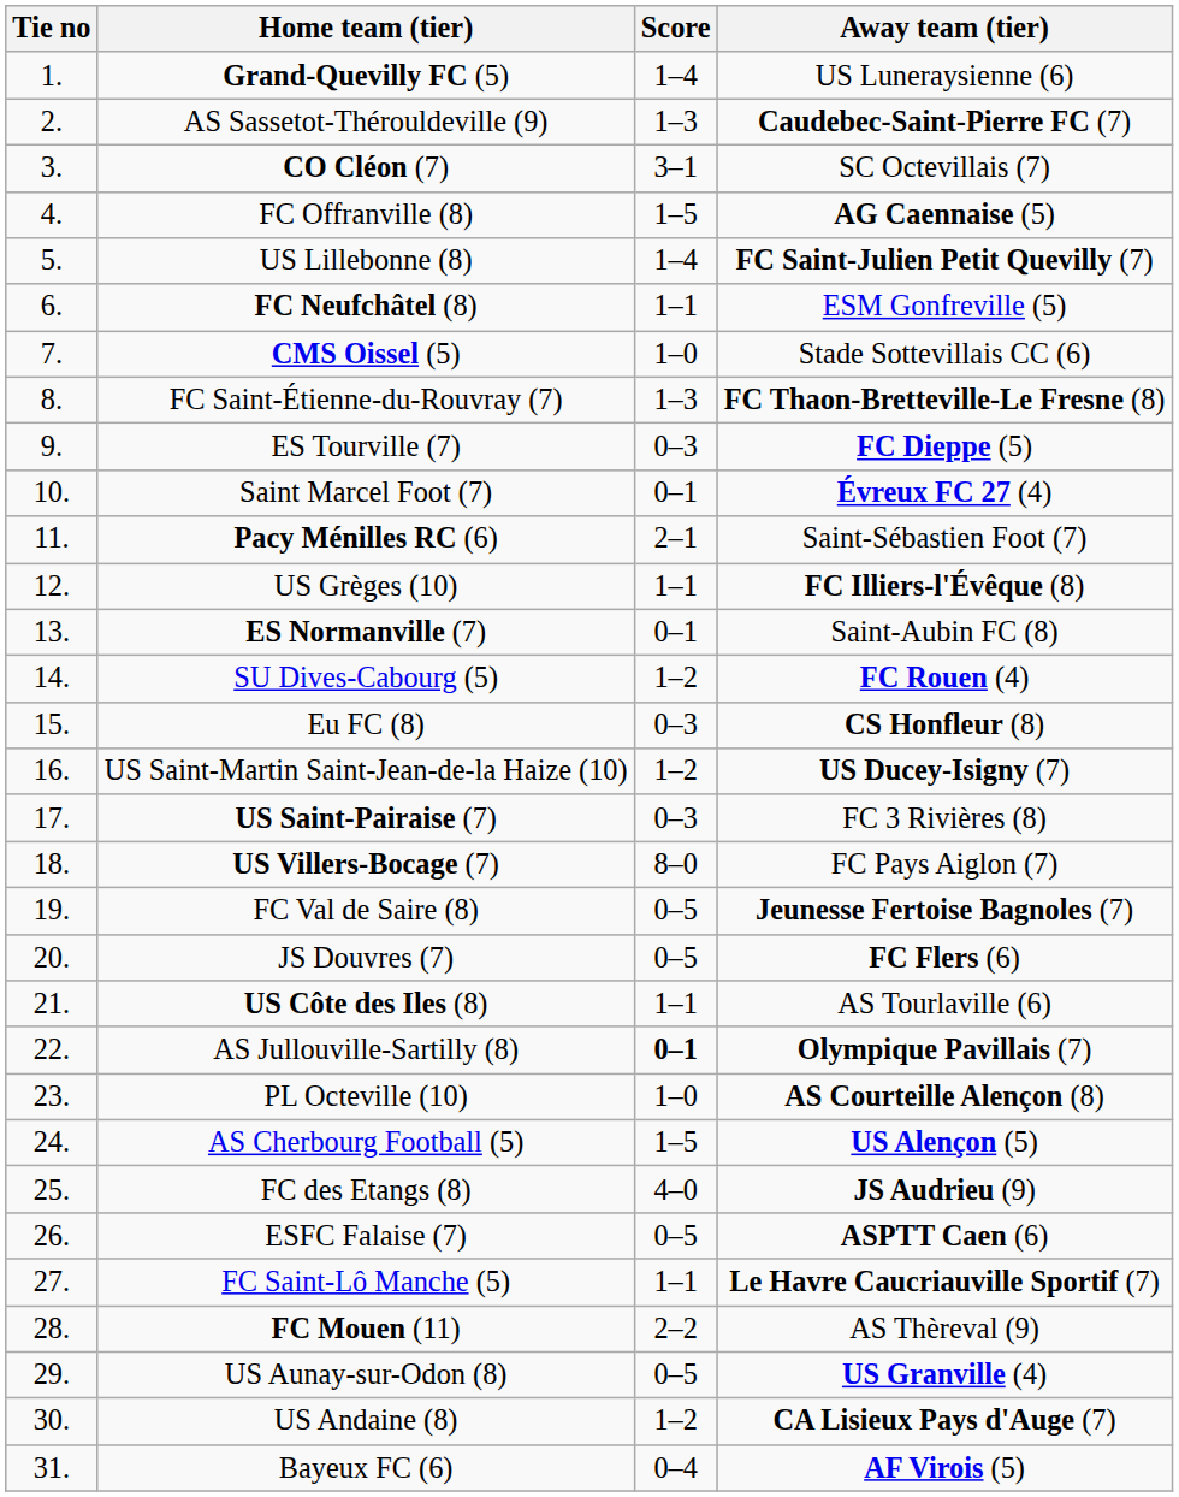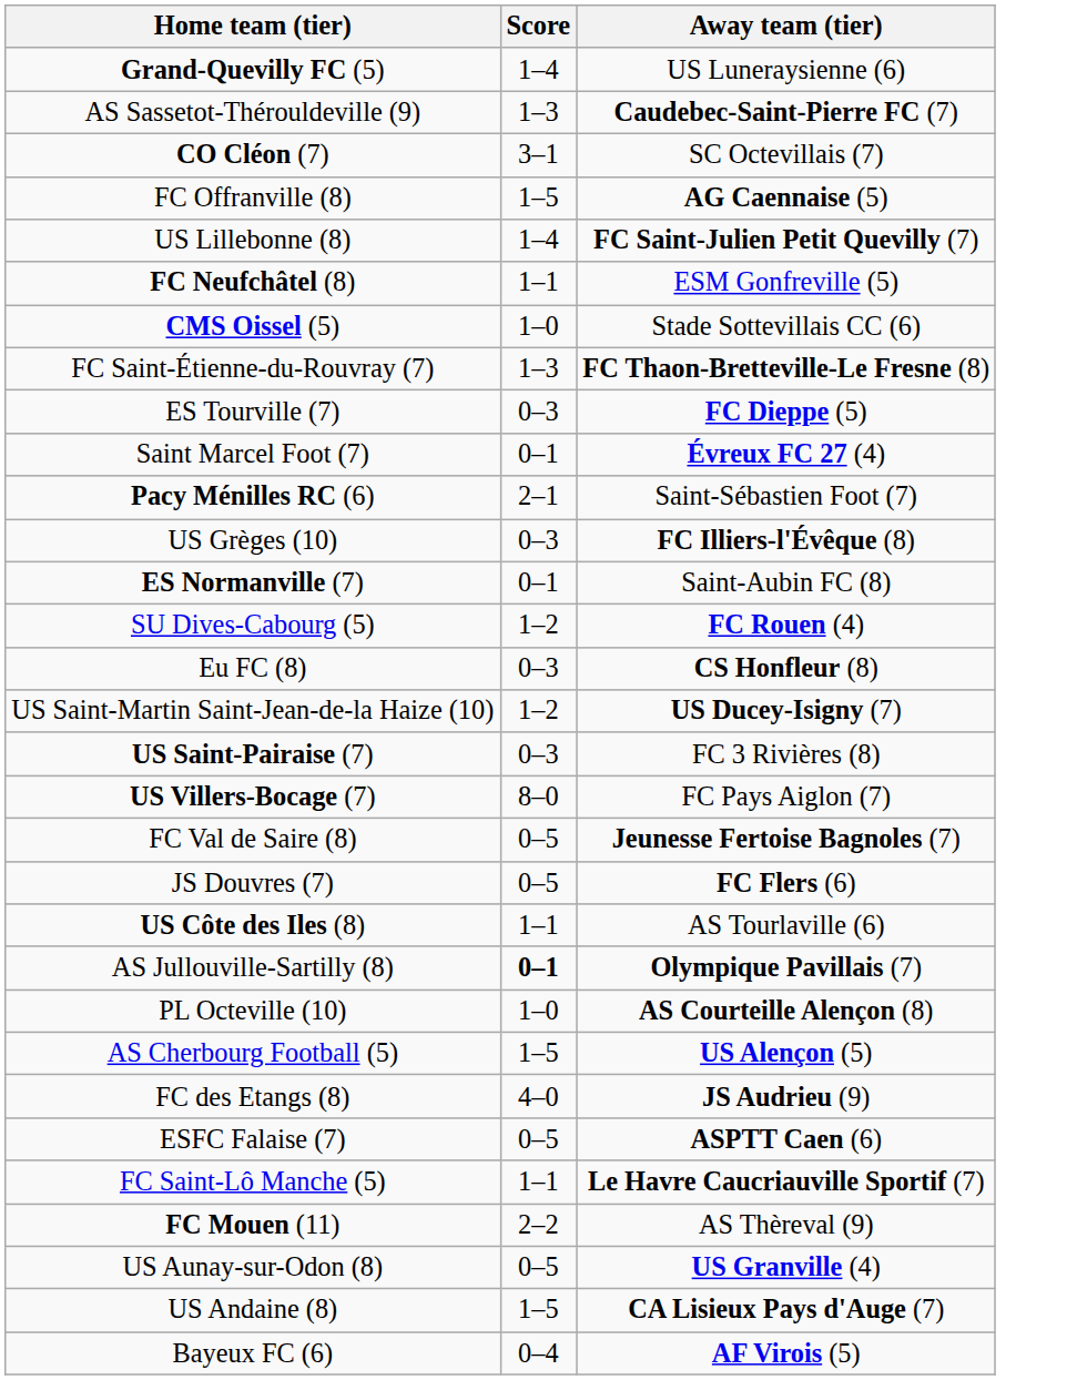 <table class="wikitable" style="text-align: center">
 <tr>
-<th>Tie no</th>
 <th>Home team (tier)</th>
 <th>Score</th>
 <th>Away team (tier)</th>
 </tr>
 <tr>
-<td>1.</td>
 <td><strong>Grand-Quevilly FC</strong> (5)</td>
 <td>1–4</td>
 <td>US Luneraysienne (6)</td>
 </tr>
 <tr>
-<td>2.</td>
 <td>AS Sassetot-Thérouldeville (9)</td>
 <td>1–3</td>
 <td><strong>Caudebec-Saint-Pierre FC</strong> (7)</td>
 </tr>
 <tr>
-<td>3.</td>
 <td><strong>CO Cléon</strong> (7)</td>
 <td>3–1</td>
 <td>SC Octevillais (7)</td>
 </tr>
 <tr>
-<td>4.</td>
 <td>FC Offranville (8)</td>
 <td>1–5</td>
 <td><strong>AG Caennaise</strong> (5)</td>
 </tr>
 <tr>
-<td>5.</td>
 <td>US Lillebonne (8)</td>
 <td>1–4</td>
 <td><strong>FC Saint-Julien Petit Quevilly</strong> (7)</td>
 </tr>
 <tr>
-<td>6.</td>
 <td><strong>FC Neufchâtel</strong> (8)</td>
 <td>1–1 </td>
 <td><a href='#'>ESM Gonfreville</a> (5)</td>
 </tr>
 <tr>
-<td>7.</td>
 <td><strong><a href='#'>CMS Oissel</a></strong> (5)</td>
 <td>1–0</td>
 <td>Stade Sottevillais CC (6)</td>
 </tr>
 <tr>
-<td>8.</td>
 <td>FC Saint-Étienne-du-Rouvray (7)</td>
 <td>1–3</td>
 <td><strong>FC Thaon-Bretteville-Le Fresne</strong> (8)</td>
 </tr>
 <tr>
-<td>9.</td>
 <td>ES Tourville (7)</td>
 <td>0–3</td>
 <td><strong><a href='#'>FC Dieppe</a></strong> (5)</td>
 </tr>
 <tr>
-<td>10.</td>
 <td>Saint Marcel Foot (7)</td>
 <td>0–1</td>
 <td><strong><a href='#'>Évreux FC 27</a></strong> (4)</td>
 </tr>
 <tr>
-<td>11.</td>
 <td><strong>Pacy Ménilles RC</strong> (6)</td>
 <td>2–1</td>
 <td>Saint-Sébastien Foot (7)</td>
 </tr>
 <tr>
-<td>12.</td>
 <td>US Grèges (10)</td>
-<td>1–1 </td>
+<td>0–3</td>
 <td><strong>FC Illiers-l'Évêque</strong> (8)</td>
 </tr>
 <tr>
-<td>13.</td>
 <td><strong>ES Normanville</strong> (7)</td>
 <td>0–1</td>
 <td>Saint-Aubin FC (8)</td>
 </tr>
 <tr>
-<td>14.</td>
 <td><a href='#'>SU Dives-Cabourg</a> (5)</td>
 <td>1–2</td>
 <td><strong><a href='#'>FC Rouen</a></strong> (4)</td>
 </tr>
 <tr>
-<td>15.</td>
 <td>Eu FC (8)</td>
 <td>0–3</td>
 <td><strong>CS Honfleur</strong> (8)</td>
 </tr>
 <tr>
-<td>16.</td>
 <td>US Saint-Martin Saint-Jean-de-la Haize (10)</td>
 <td>1–2</td>
 <td><strong>US Ducey-Isigny</strong> (7)</td>
 </tr>
 <tr>
-<td>17.</td>
 <td><strong>US Saint-Pairaise</strong> (7)</td>
 <td>0–3</td>
 <td>FC 3 Rivières (8)</td>
 </tr>
 <tr>
-<td>18.</td>
 <td><strong>US Villers-Bocage</strong> (7)</td>
 <td>8–0</td>
 <td>FC Pays Aiglon (7)</td>
 </tr>
 <tr>
-<td>19.</td>
 <td>FC Val de Saire (8)</td>
 <td>0–5</td>
 <td><strong>Jeunesse Fertoise Bagnoles</strong> (7)</td>
 </tr>
 <tr>
-<td>20.</td>
 <td>JS Douvres (7)</td>
 <td>0–5</td>
 <td><strong>FC Flers</strong> (6)</td>
 </tr>
 <tr>
-<td>21.</td>
 <td><strong>US Côte des Iles</strong> (8)</td>
 <td>1–1 </td>
 <td>AS Tourlaville (6)</td>
 </tr>
 <tr>
-<td>22.</td>
 <td>AS Jullouville-Sartilly (8)</td>
 <td><strong>0–1</strong></td>
 <td><strong>Olympique Pavillais</strong> (7)</td>
 </tr>
 <tr>
-<td>23.</td>
 <td>PL Octeville (10)</td>
 <td>1–0</td>
 <td><strong>AS Courteille Alençon</strong> (8)</td>
 </tr>
 <tr>
-<td>24.</td>
 <td><a href='#'>AS Cherbourg Football</a> (5)</td>
 <td>1–5</td>
 <td><strong><a href='#'>US Alençon</a></strong> (5)</td>
 </tr>
 <tr>
-<td>25.</td>
 <td>FC des Etangs (8)</td>
 <td>4–0</td>
 <td><strong>JS Audrieu</strong> (9)</td>
 </tr>
 <tr>
-<td>26.</td>
 <td>ESFC Falaise (7)</td>
 <td>0–5</td>
 <td><strong>ASPTT Caen</strong> (6)</td>
 </tr>
 <tr>
-<td>27.</td>
 <td><a href='#'>FC Saint-Lô Manche</a> (5)</td>
 <td>1–1 </td>
 <td><strong>Le Havre Caucriauville Sportif</strong> (7)</td>
 </tr>
 <tr>
-<td>28.</td>
 <td><strong>FC Mouen</strong> (11)</td>
 <td>2–2 </td>
 <td>AS Thèreval (9)</td>
 </tr>
 <tr>
-<td>29.</td>
 <td>US Aunay-sur-Odon (8)</td>
 <td>0–5</td>
 <td><strong><a href='#'>US Granville</a></strong> (4)</td>
 </tr>
 <tr>
-<td>30.</td>
 <td>US Andaine (8)</td>
-<td>1–2</td>
+<td>1–5</td>
 <td><strong>CA Lisieux Pays d'Auge</strong> (7)</td>
 </tr>
 <tr>
-<td>31.</td>
 <td>Bayeux FC (6)</td>
 <td>0–4</td>
 <td><strong><a href='#'>AF Virois</a></strong> (5)</td>
 </tr>
 </table>
